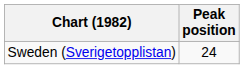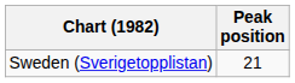 <table class="wikitable">
 <tr>
 <th>Chart (1982)</th>
 <th>Peak<br>position</th>
 </tr>
 <tr>
 <td>Sweden (<a href='#'>Sverigetopplistan</a>)</td>
-<td align="center">24</td>
+<td align="center">21</td>
 </tr>
 </table>
